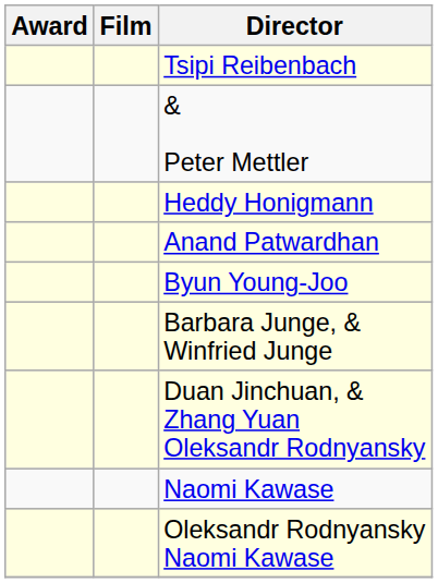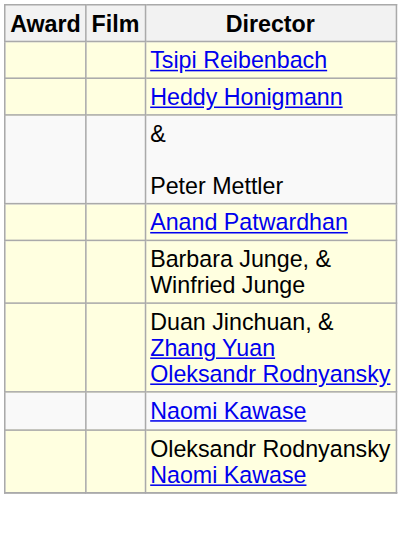 <table class="wikitable" style="font-size:95%;">
 <tr>
 <th>Award</th>
 <th>Film</th>
 <th>Director</th>
 </tr>
 <tr bgcolor=lightyellow>
 <td></td>
 <td></td>
 <td> <a href='#'>Tsipi Reibenbach</a></td>
 </tr>
+<tr bgcolor=lightyellow>
+<td></td>
+<td></td>
+<td> <a href='#'>Heddy Honigmann</a></td>
+</tr>
 <tr>
 <td></td>
 <td></td>
 <td>  &<br> <br> Peter Mettler<br></td>
 </tr>
 <tr bgcolor=lightyellow>
 <td></td>
 <td></td>
-<td> <a href='#'>Heddy Honigmann</a></td>
-</tr>
-<tr bgcolor=lightyellow>
-<td></td>
-<td></td>
 <td> <a href='#'>Anand Patwardhan</a></td>
-</tr>
-<tr bgcolor=lightyellow>
-<td></td>
-<td></td>
-<td> <a href='#'>Byun Young-Joo</a></td>
 </tr>
 <tr bgcolor=lightyellow>
 <td></td>
 <td></td>
 <td> Barbara Junge, &<br> Winfried Junge</td>
 </tr>
 <tr bgcolor=lightyellow>
 <td></td>
 <td></td>
 <td> Duan Jinchuan, &<br> <a href='#'>Zhang Yuan</a><br> <a href='#'>Oleksandr Rodnyansky</a></td>
 </tr>
 <tr>
 <td></td>
 <td></td>
 <td> <a href='#'>Naomi Kawase</a></td>
 </tr>
 <tr bgcolor=lightyellow>
 <td></td>
 <td></td>
 <td> Oleksandr Rodnyansky<br> <a href='#'>Naomi Kawase</a></td>
 </tr>
 <tr>
 </tr>
 </table>
